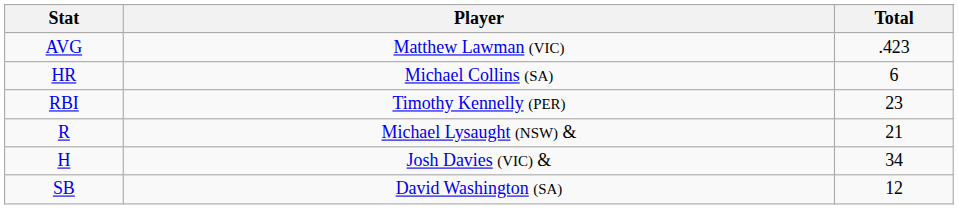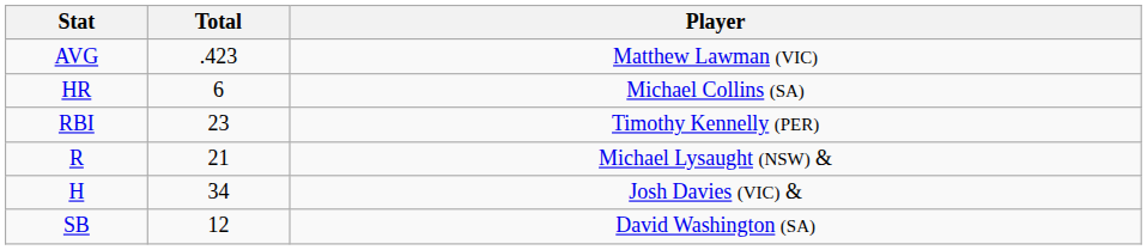 <table class="wikitable" style="text-align:center;">
 <tr>
 <th style="width:5%;">Stat</th>
+<th style="width:5%;">Total</th>
 <th style="width:30%;">Player</th>
-<th style="width:5%;">Total</th>
 </tr>
 <tr>
 <td><a href='#'>AVG</a></td>
+<td>.423</td>
 <td><a href='#'>Matthew Lawman</a> <small>(VIC)</small></td>
-<td>.423</td>
 </tr>
 <tr>
 <td><a href='#'>HR</a></td>
+<td>6</td>
 <td><a href='#'>Michael Collins</a> <small>(SA)</small></td>
-<td>6</td>
 </tr>
 <tr>
 <td><a href='#'>RBI</a></td>
+<td>23</td>
 <td><a href='#'>Timothy Kennelly</a> <small>(PER)</small></td>
-<td>23</td>
 </tr>
 <tr>
 <td><a href='#'>R</a></td>
+<td>21</td>
 <td><a href='#'>Michael Lysaught</a> <small>(NSW)</small> & </td>
-<td>21</td>
 </tr>
 <tr>
 <td><a href='#'>H</a></td>
+<td>34</td>
 <td><a href='#'>Josh Davies</a> <small>(VIC)</small> & </td>
-<td>34</td>
 </tr>
 <tr>
 <td><a href='#'>SB</a></td>
+<td>12</td>
 <td><a href='#'>David Washington</a> <small>(SA)</small></td>
-<td>12</td>
 </tr>
 </table>
